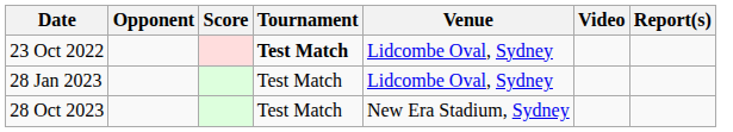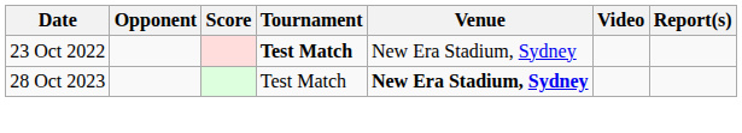 <table class=wikitable>
 <tr>
 <th>Date</th>
 <th>Opponent</th>
 <th>Score</th>
 <th>Tournament</th>
 <th>Venue</th>
 <th>Video</th>
 <th>Report(s)</th>
 </tr>
 <tr>
 <td>23 Oct 2022</td>
 <td></td>
 <td bgcolor="#FFDDDD"></td>
 <td><strong>Test Match</strong></td>
-<td> <a href='#'>Lidcombe Oval</a>, <a href='#'>Sydney</a></td>
-<td align=center></td>
-<td align=center></td>
-</tr>
-<tr>
-<td>28 Jan 2023</td>
-<td></td>
-<td bgcolor="#DDFFDD"></td>
-<td>Test Match</td>
-<td> <a href='#'>Lidcombe Oval</a>, <a href='#'>Sydney</a></td>
+<td> New Era Stadium, <a href='#'>Sydney</a></td>
 <td align=center></td>
 <td align=center></td>
 </tr>
 <tr>
 <td>28 Oct 2023</td>
 <td></td>
 <td bgcolor="#DDFFDD"></td>
 <td>Test Match</td>
-<td> New Era Stadium, <a href='#'>Sydney</a></td>
+<td><strong> New Era Stadium, <a href='#'>Sydney</a></strong></td>
 <td align=center></td>
 <td align=center></td>
 </tr>
 </table>
